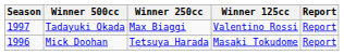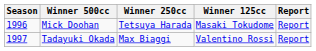 <table class="wikitable" style="font-size: 95%">
 <tr>
 <th>Season</th>
 <th>Winner 500cc</th>
 <th>Winner 250cc</th>
 <th>Winner 125cc</th>
 <th>Report</th>
 </tr>
 <tr>
+<td><a href='#'>1996</a></td>
+<td> <a href='#'>Mick Doohan</a></td>
+<td> <a href='#'>Tetsuya Harada</a></td>
+<td> <a href='#'>Masaki Tokudome</a></td>
+<td><a href='#'>Report</a></td>
+</tr>
+<tr>
 <td><a href='#'>1997</a></td>
 <td> <a href='#'>Tadayuki Okada</a></td>
 <td> <a href='#'>Max Biaggi</a></td>
 <td> <a href='#'>Valentino Rossi</a></td>
 <td><a href='#'>Report</a></td>
 </tr>
-<tr>
-<td><a href='#'>1996</a></td>
-<td> <a href='#'>Mick Doohan</a></td>
-<td> <a href='#'>Tetsuya Harada</a></td>
-<td> <a href='#'>Masaki Tokudome</a></td>
-<td><a href='#'>Report</a></td>
-</tr>
 </table>
